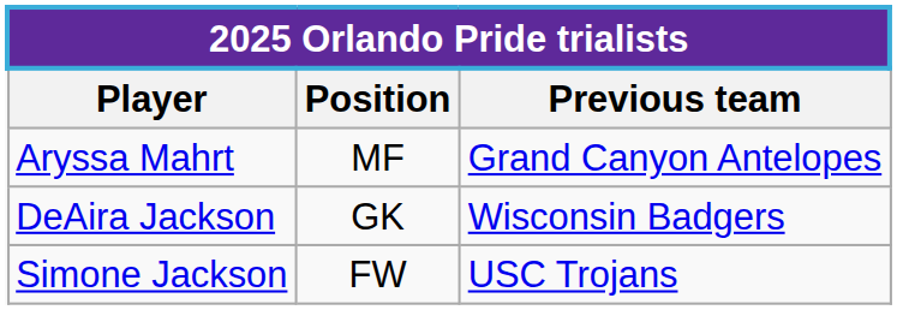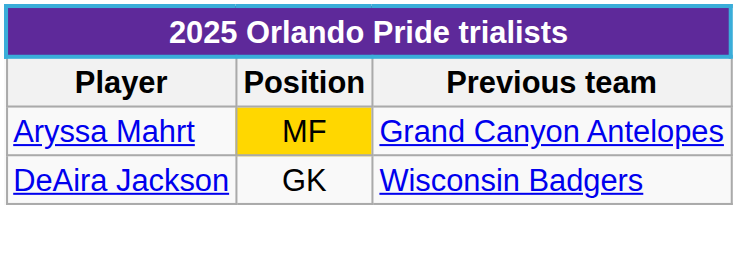 <table class="wikitable" style="text-align:left; font-size:95%;">
 <tr>
 <th colspan="3" style="background:#5E299A; color:white; border:2px solid #3aadd9;" scope="col">2025 Orlando Pride trialists</th>
 </tr>
 <tr>
 <th>Player</th>
 <th>Position</th>
 <th>Previous team</th>
 </tr>
 <tr>
 <td> <a href='#'>Aryssa Mahrt</a> </td>
-<td align="center">MF</td>
+<td align="center" style="background: gold;">MF</td>
 <td> <a href='#'>Grand Canyon Antelopes</a></td>
 </tr>
 <tr>
 <td> <a href='#'>DeAira Jackson</a> </td>
 <td align="center">GK</td>
 <td> <a href='#'>Wisconsin Badgers</a></td>
 </tr>
-<tr>
-<td> <a href='#'>Simone Jackson</a></td>
-<td align="center">FW</td>
-<td> <a href='#'>USC Trojans</a></td>
-</tr>
 </table>
